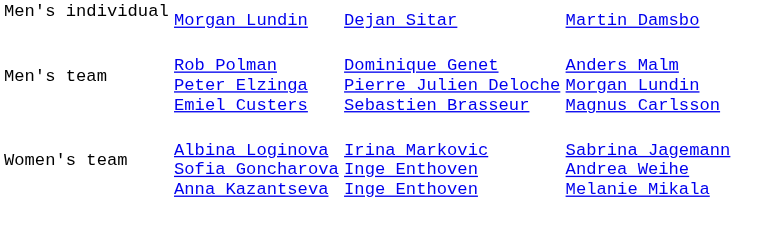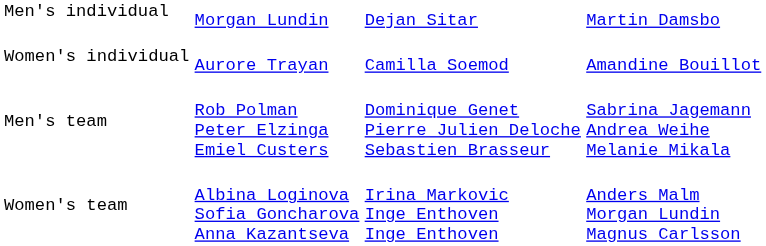 <table>
 <tr>
 <td>Men's individual</td>
 <td> <br> <a href='#'>Morgan Lundin</a></td>
 <td> <br> <a href='#'>Dejan Sitar</a></td>
 <td> <br> <a href='#'>Martin Damsbo</a></td>
 </tr>
 <tr>
+<td>Women's individual</td>
+<td> <br> <a href='#'>Aurore Trayan</a></td>
+<td> <br> <a href='#'>Camilla Soemod</a></td>
+<td> <br> <a href='#'>Amandine Bouillot</a></td>
+</tr>
+<tr>
 <td>Men's team</td>
 <td> <br> <a href='#'>Rob Polman</a> <br> <a href='#'>Peter Elzinga</a> <br> <a href='#'>Emiel Custers</a></td>
 <td> <br> <a href='#'>Dominique Genet</a> <br> <a href='#'>Pierre Julien Deloche</a> <br> <a href='#'>Sebastien Brasseur</a></td>
-<td> <br> <a href='#'>Anders Malm</a> <br> <a href='#'>Morgan Lundin</a> <br> <a href='#'>Magnus Carlsson</a></td>
+<td> <br> <a href='#'>Sabrina Jagemann</a> <br> <a href='#'>Andrea Weihe</a> <br> <a href='#'>Melanie Mikala</a></td>
 </tr>
 <tr>
 <td>Women's team</td>
 <td> <br> <a href='#'>Albina Loginova</a> <br> <a href='#'>Sofia Goncharova</a> <br> <a href='#'>Anna Kazantseva</a></td>
 <td> <br> <a href='#'>Irina Markovic</a> <br> <a href='#'>Inge Enthoven</a> <br> <a href='#'>Inge Enthoven</a></td>
-<td> <br> <a href='#'>Sabrina Jagemann</a> <br> <a href='#'>Andrea Weihe</a> <br> <a href='#'>Melanie Mikala</a></td>
+<td> <br> <a href='#'>Anders Malm</a> <br> <a href='#'>Morgan Lundin</a> <br> <a href='#'>Magnus Carlsson</a></td>
 </tr>
 </table>
